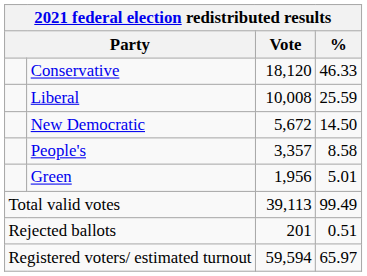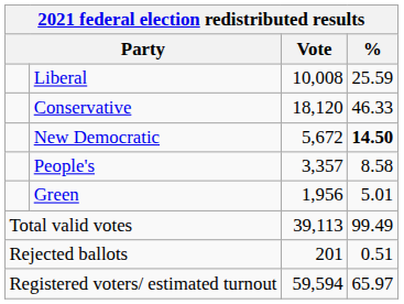 <table class="wikitable">
 <tr>
 <th colspan="4"><a href='#'>2021 federal election</a> redistributed results</th>
 </tr>
 <tr>
 <th bgcolor="#DDDDFF" width="130px" colspan="2">Party</th>
 <th bgcolor="#DDDDFF" width="50px">Vote</th>
 <th bgcolor="#DDDDFF" width="30px">%</th>
 </tr>
 <tr>
 <td> </td>
+<td><a href='#'>Liberal</a></td>
+<td align=right>10,008</td>
+<td align=right>25.59</td>
+</tr>
+<tr>
+<td> </td>
 <td><a href='#'>Conservative</a></td>
 <td align=right>18,120</td>
 <td align=right>46.33</td>
 </tr>
 <tr>
 <td> </td>
-<td><a href='#'>Liberal</a></td>
-<td align=right>10,008</td>
-<td align=right>25.59</td>
-</tr>
-<tr>
-<td> </td>
 <td><a href='#'>New Democratic</a></td>
 <td align=right>5,672</td>
-<td align=right>14.50</td>
+<td align=right><strong>14.50</strong></td>
 </tr>
 <tr>
 <td> </td>
 <td><a href='#'>People's</a></td>
 <td align=right>3,357</td>
 <td align=right>8.58</td>
 </tr>
 <tr>
 <td> </td>
 <td><a href='#'>Green</a></td>
 <td align=right>1,956</td>
 <td align=right>5.01</td>
 </tr>
 <tr>
 <td colspan="2">Total valid votes</td>
 <td align=right>39,113</td>
 <td align=right>99.49</td>
 </tr>
 <tr>
 <td colspan="2">Rejected ballots</td>
 <td align=right>201</td>
 <td align=right>0.51</td>
 </tr>
 <tr>
 <td colspan="2">Registered voters/ estimated turnout</td>
 <td align=right>59,594</td>
 <td align=right>65.97</td>
 </tr>
 </table>
